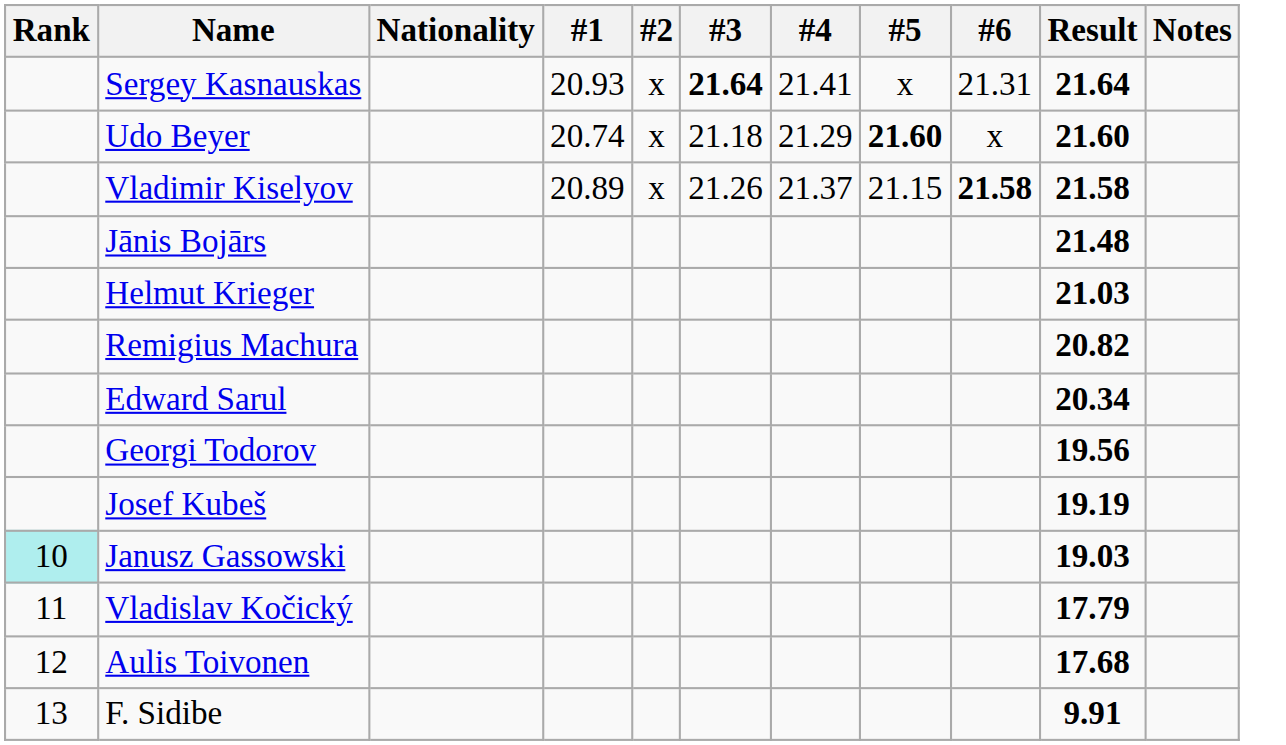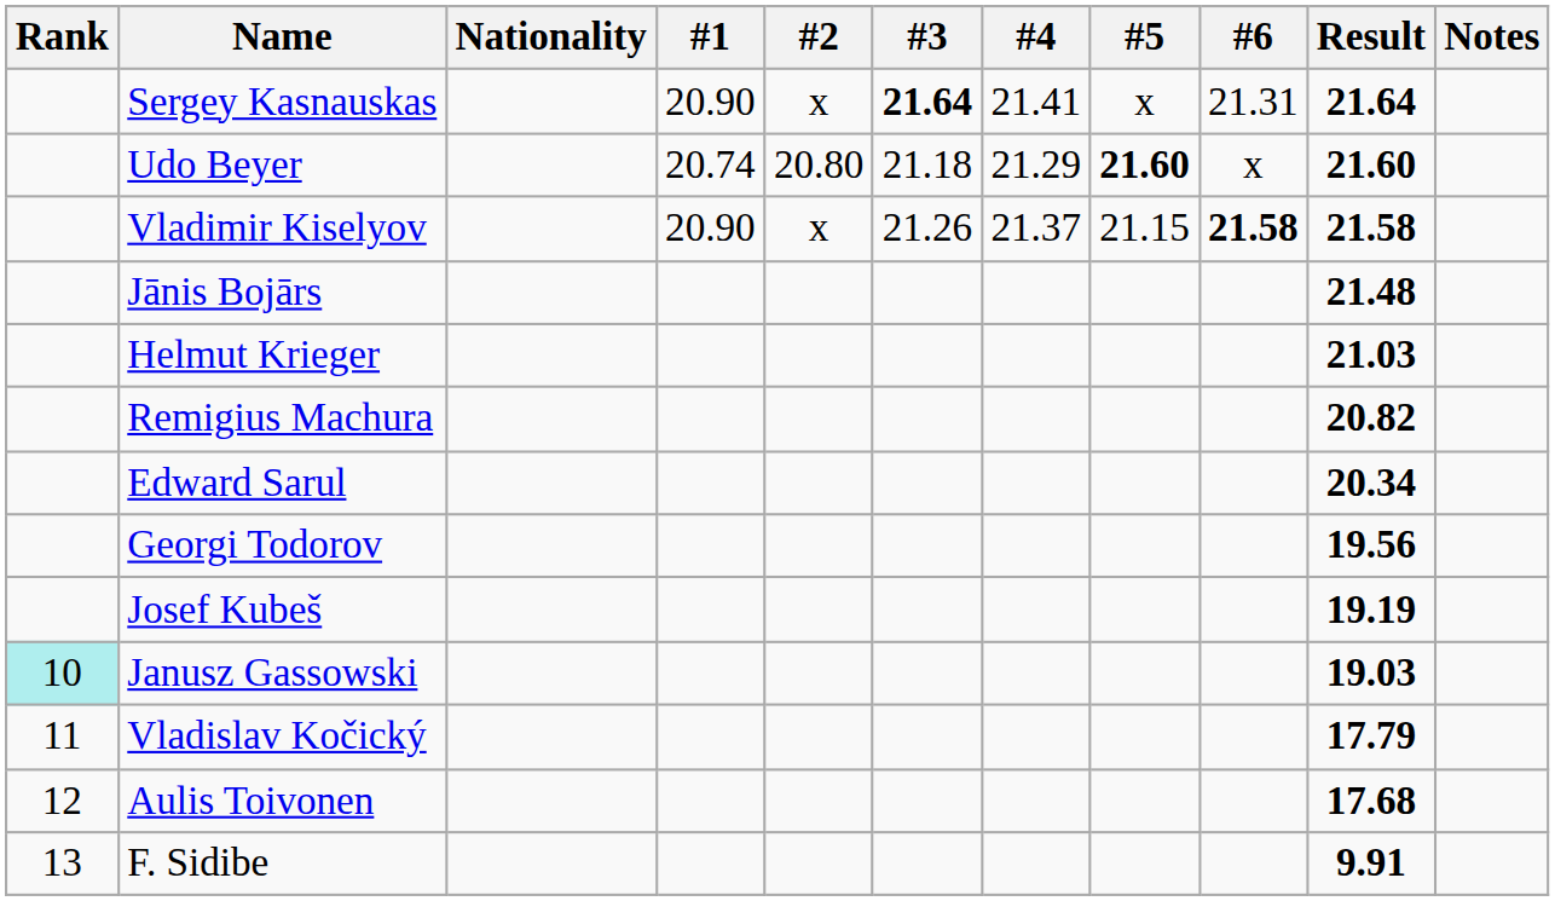 <table class="wikitable sortable" style="text-align:center">
 <tr>
 <th>Rank</th>
 <th>Name</th>
 <th>Nationality</th>
 <th>#1</th>
 <th>#2</th>
 <th>#3</th>
 <th>#4</th>
 <th>#5</th>
 <th>#6</th>
 <th>Result</th>
 <th>Notes</th>
 </tr>
 <tr>
 <td></td>
 <td align="left"><a href='#'>Sergey Kasnauskas</a></td>
 <td align=left></td>
-<td>20.93</td>
+<td>20.90</td>
 <td>x</td>
 <td><strong>21.64</strong></td>
 <td>21.41</td>
 <td>x</td>
 <td>21.31</td>
 <td><strong>21.64</strong></td>
 <td></td>
 </tr>
 <tr>
 <td></td>
 <td align="left"><a href='#'>Udo Beyer</a></td>
 <td align=left></td>
 <td>20.74</td>
-<td>x</td>
+<td>20.80</td>
 <td>21.18</td>
 <td>21.29</td>
 <td><strong>21.60</strong></td>
 <td>x</td>
 <td><strong>21.60</strong></td>
 <td></td>
 </tr>
 <tr>
 <td></td>
 <td align="left"><a href='#'>Vladimir Kiselyov</a></td>
 <td align=left></td>
-<td>20.89</td>
+<td>20.90</td>
 <td>x</td>
 <td>21.26</td>
 <td>21.37</td>
 <td>21.15</td>
 <td><strong>21.58</strong></td>
 <td><strong>21.58</strong></td>
 <td></td>
 </tr>
 <tr>
 <td></td>
 <td align="left"><a href='#'>Jānis Bojārs</a></td>
 <td align=left></td>
 <td></td>
 <td></td>
 <td></td>
 <td></td>
 <td></td>
 <td></td>
 <td><strong>21.48</strong></td>
 <td></td>
 </tr>
 <tr>
 <td></td>
 <td align="left"><a href='#'>Helmut Krieger</a></td>
 <td align=left></td>
 <td></td>
 <td></td>
 <td></td>
 <td></td>
 <td></td>
 <td></td>
 <td><strong>21.03</strong></td>
 <td></td>
 </tr>
 <tr>
 <td></td>
 <td align="left"><a href='#'>Remigius Machura</a></td>
 <td align=left></td>
 <td></td>
 <td></td>
 <td></td>
 <td></td>
 <td></td>
 <td></td>
 <td><strong>20.82</strong></td>
 <td></td>
 </tr>
 <tr>
 <td></td>
 <td align="left"><a href='#'>Edward Sarul</a></td>
 <td align=left></td>
 <td></td>
 <td></td>
 <td></td>
 <td></td>
 <td></td>
 <td></td>
 <td><strong>20.34</strong></td>
 <td></td>
 </tr>
 <tr>
 <td></td>
 <td align="left"><a href='#'>Georgi Todorov</a></td>
 <td align=left></td>
 <td></td>
 <td></td>
 <td></td>
 <td></td>
 <td></td>
 <td></td>
 <td><strong>19.56</strong></td>
 <td></td>
 </tr>
 <tr>
 <td></td>
 <td align="left"><a href='#'>Josef Kubeš</a></td>
 <td align=left></td>
 <td></td>
 <td></td>
 <td></td>
 <td></td>
 <td></td>
 <td></td>
 <td><strong>19.19</strong></td>
 <td></td>
 </tr>
 <tr>
 <td style="background: paleturquoise;">10</td>
 <td align="left"><a href='#'>Janusz Gassowski</a></td>
 <td align=left></td>
 <td></td>
 <td></td>
 <td></td>
 <td></td>
 <td></td>
 <td></td>
 <td><strong>19.03</strong></td>
 <td></td>
 </tr>
 <tr>
 <td>11</td>
 <td align="left"><a href='#'>Vladislav Kočický</a></td>
 <td align=left></td>
 <td></td>
 <td></td>
 <td></td>
 <td></td>
 <td></td>
 <td></td>
 <td><strong>17.79</strong></td>
 <td></td>
 </tr>
 <tr>
 <td>12</td>
 <td align="left"><a href='#'>Aulis Toivonen</a></td>
 <td align=left></td>
 <td></td>
 <td></td>
 <td></td>
 <td></td>
 <td></td>
 <td></td>
 <td><strong>17.68</strong></td>
 <td></td>
 </tr>
 <tr>
 <td>13</td>
 <td align="left">F. Sidibe</td>
 <td align=left></td>
 <td></td>
 <td></td>
 <td></td>
 <td></td>
 <td></td>
 <td></td>
 <td><strong>9.91</strong></td>
 <td></td>
 </tr>
 </table>
